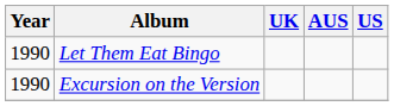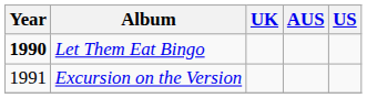 <table class="wikitable">
 <tr>
 <th>Year</th>
 <th>Album</th>
 <th><a href='#'>UK</a><br></th>
 <th><a href='#'>AUS</a><br></th>
 <th><a href='#'>US</a><br></th>
 </tr>
 <tr>
-<td rowspan="1">1990</td>
+<td rowspan="1"><strong>1990</strong></td>
 <td><em><a href='#'>Let Them Eat Bingo</a></em></td>
 <td></td>
 <td></td>
 <td></td>
 </tr>
 <tr>
-<td rowspan="1">1990</td>
+<td rowspan="1">1991</td>
 <td><em><a href='#'>Excursion on the Version</a></em></td>
 <td></td>
 <td></td>
 <td></td>
 </tr>
 <tr>
 </tr>
 </table>
